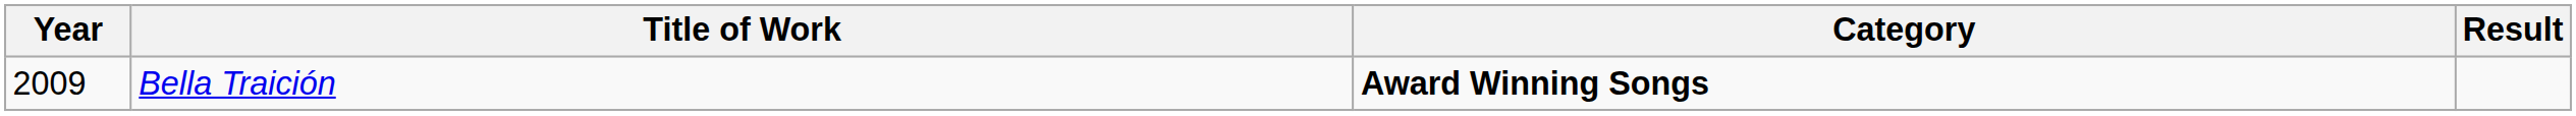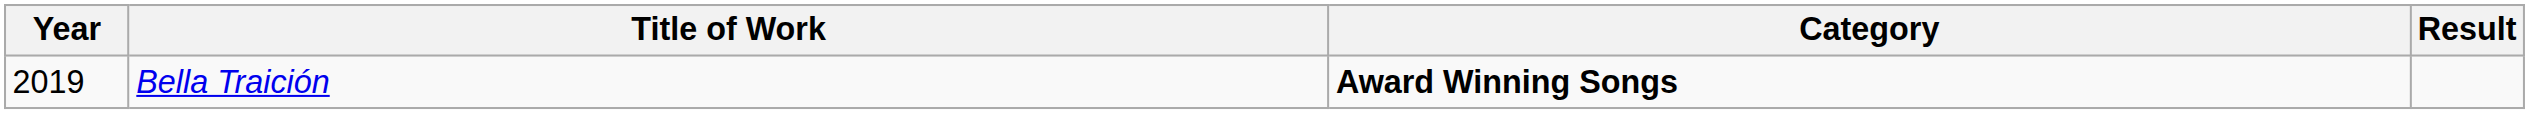 <table class="wikitable" style="table-layout: fixed;">
 <tr>
 <th style="width:5%;">Year</th>
 <th style="width:50%;">Title of Work</th>
 <th style="width:50%;">Category</th>
 <th style="width:10%;">Result</th>
 </tr>
 <tr>
-<td>2009</td>
+<td>2019</td>
 <td><em><a href='#'>Bella Traición</a></em></td>
 <td><strong>Award Winning Songs</strong></td>
 <td></td>
 </tr>
 </table>
